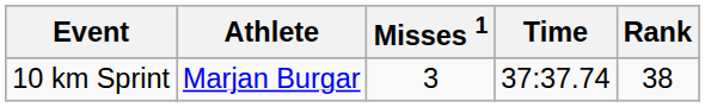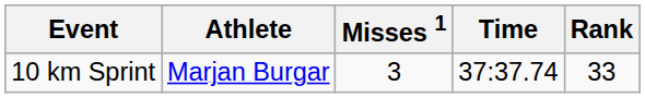 <table class="wikitable" style="font-size:90%">
 <tr>
 <th>Event</th>
 <th>Athlete</th>
 <th>Misses <sup>1</sup></th>
 <th>Time</th>
 <th>Rank</th>
 </tr>
 <tr>
 <td>10 km Sprint</td>
 <td><a href='#'>Marjan Burgar</a></td>
 <td align="center">3</td>
 <td align="center">37:37.74</td>
-<td align="center">38</td>
+<td align="center">33</td>
 </tr>
 </table>
